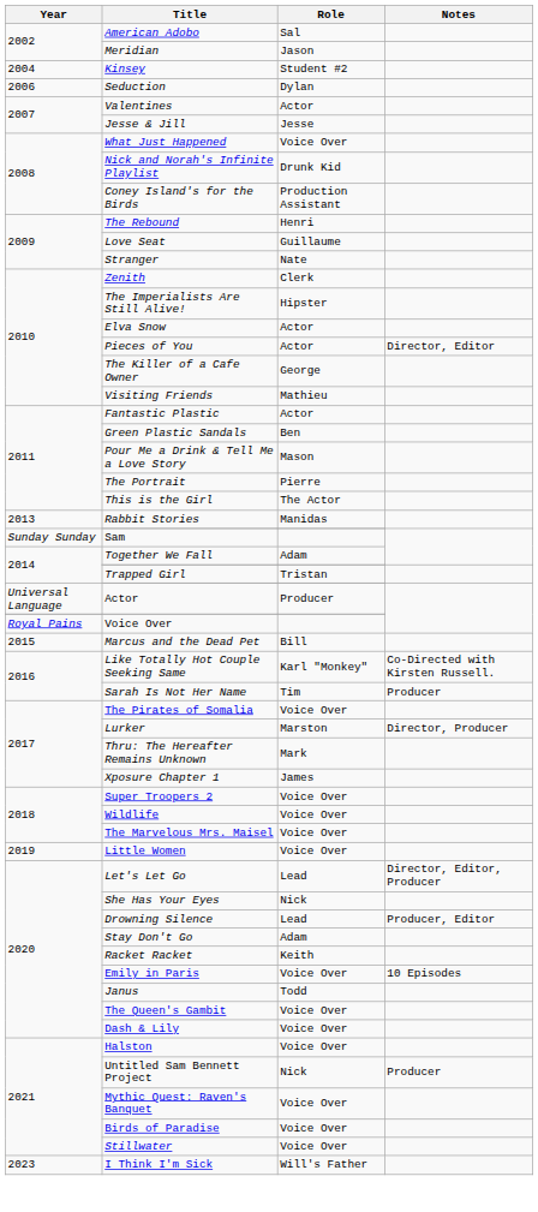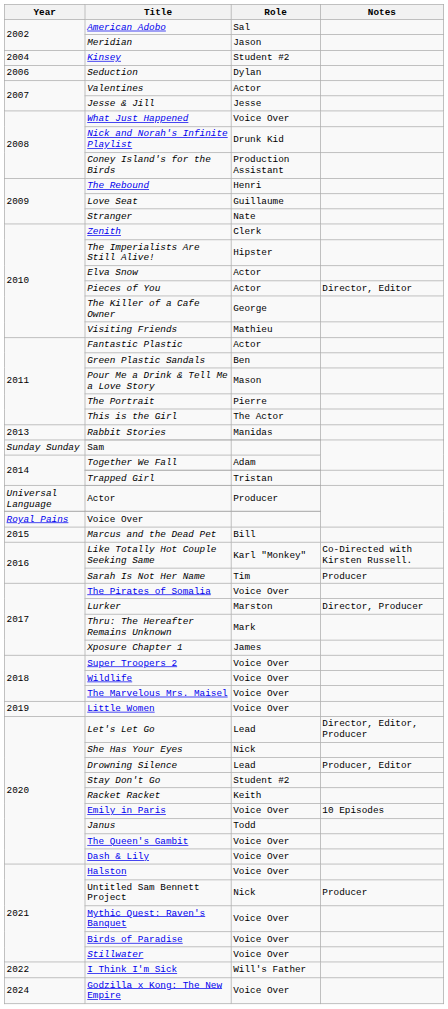 <table class="wikitable">
 <tr>
 <th>Year</th>
 <th>Title</th>
 <th>Role</th>
 <th>Notes</th>
 </tr>
 <tr>
 <td rowspan=2>2002</td>
 <td><em><a href='#'>American Adobo</a></em></td>
 <td>Sal</td>
 <td></td>
 </tr>
 <tr>
 <td><em>Meridian</em></td>
 <td>Jason</td>
 <td></td>
 </tr>
 <tr>
 <td>2004</td>
 <td><em><a href='#'>Kinsey</a></em></td>
 <td>Student #2</td>
 <td></td>
 </tr>
 <tr>
 <td>2006</td>
 <td><em>Seduction</em></td>
 <td>Dylan</td>
 <td></td>
 </tr>
 <tr>
 <td rowspan=2>2007</td>
 <td><em>Valentines</em></td>
 <td>Actor</td>
 <td></td>
 </tr>
 <tr>
 <td><em>Jesse & Jill</em></td>
 <td>Jesse</td>
 <td></td>
 </tr>
 <tr>
 <td rowspan=3>2008</td>
 <td><em><a href='#'>What Just Happened</a></em></td>
 <td>Voice Over</td>
 <td></td>
 </tr>
 <tr>
 <td><em><a href='#'>Nick and Norah's Infinite Playlist</a></em></td>
 <td>Drunk Kid</td>
 <td></td>
 </tr>
 <tr>
 <td><em>Coney Island's for the Birds</em></td>
 <td>Production Assistant</td>
 </tr>
 <tr>
 <td rowspan=3>2009</td>
 <td><em><a href='#'>The Rebound</a></em></td>
 <td>Henri</td>
 <td></td>
 </tr>
 <tr>
 <td><em>Love Seat</em></td>
 <td>Guillaume</td>
 <td></td>
 </tr>
 <tr>
 <td><em>Stranger</em></td>
 <td>Nate</td>
 <td></td>
 </tr>
 <tr>
 <td rowspan=6>2010</td>
 <td><em><a href='#'>Zenith</a></em></td>
 <td>Clerk</td>
 <td></td>
 </tr>
 <tr>
 <td><em>The Imperialists Are Still Alive!</em></td>
 <td>Hipster</td>
 <td></td>
 </tr>
 <tr>
 <td><em>Elva Snow</em></td>
 <td>Actor</td>
 <td></td>
 </tr>
 <tr>
 <td><em>Pieces of You</em></td>
 <td>Actor</td>
 <td>Director, Editor</td>
 </tr>
 <tr>
 <td><em>The Killer of a Cafe Owner</em></td>
 <td>George</td>
 <td></td>
 </tr>
 <tr>
 <td><em>Visiting Friends</em></td>
 <td>Mathieu</td>
 <td></td>
 </tr>
 <tr>
 <td rowspan=5>2011</td>
 <td><em>Fantastic Plastic</em></td>
 <td>Actor</td>
 <td></td>
 </tr>
 <tr>
 <td><em>Green Plastic Sandals</em></td>
 <td>Ben</td>
 <td></td>
 </tr>
 <tr>
 <td><em>Pour Me a Drink & Tell Me a Love Story</em></td>
 <td>Mason</td>
 <td></td>
 </tr>
 <tr>
 <td><em>The Portrait</em></td>
 <td>Pierre</td>
 <td></td>
 </tr>
 <tr>
 <td><em>This is the Girl</em></td>
 <td>The Actor</td>
 <td></td>
 </tr>
 <tr>
 <td rowspan=2>2013</td>
 <td><em>Rabbit Stories</em></td>
 <td>Manidas</td>
 <td></td>
 </tr>
 <tr>
 </tr>
 <tr>
 <td><em>Sunday Sunday</em></td>
 <td>Sam</td>
 <td></td>
 </tr>
 <tr>
 <td rowspan=4>2014</td>
 <td><em>Together We Fall</em></td>
 <td>Adam</td>
 </tr>
 <tr>
 </tr>
 <tr>
 <td><em>Trapped Girl</em></td>
 <td>Tristan</td>
 <td></td>
 </tr>
 <tr>
 </tr>
 <tr>
 <td><em>Universal Language</em></td>
 <td>Actor</td>
 <td>Producer</td>
 </tr>
 <tr>
 </tr>
 <tr>
 <td><em><a href='#'>Royal Pains</a></em></td>
 <td>Voice Over</td>
 <td></td>
 </tr>
 <tr>
 <td>2015</td>
 <td><em>Marcus and the Dead Pet</em></td>
 <td>Bill</td>
 <td></td>
 </tr>
 <tr>
 <td rowspan=2>2016</td>
 <td><em>Like Totally Hot Couple Seeking Same</em></td>
 <td>Karl "Monkey"</td>
 <td>Co-Directed with Kirsten Russell.</td>
 </tr>
 <tr>
 <td><em>Sarah Is Not Her Name</em></td>
 <td>Tim</td>
 <td>Producer</td>
 </tr>
 <tr>
 <td rowspan=4>2017</td>
 <td><a href='#'>The Pirates of Somalia</a></td>
 <td>Voice Over</td>
 <td></td>
 </tr>
 <tr>
 <td><em>Lurker</em></td>
 <td>Marston</td>
 <td>Director, Producer</td>
 </tr>
 <tr>
 <td><em>Thru: The Hereafter Remains Unknown</em></td>
 <td>Mark</td>
 <td></td>
 </tr>
 <tr>
 <td><em>Xposure Chapter 1</em></td>
 <td>James</td>
 <td></td>
 </tr>
 <tr>
 <td rowspan=3>2018</td>
 <td><a href='#'>Super Troopers 2</a></td>
 <td>Voice Over</td>
 <td></td>
 </tr>
 <tr>
 <td><a href='#'>Wildlife</a></td>
 <td>Voice Over</td>
 <td></td>
 </tr>
 <tr>
 <td><a href='#'>The Marvelous Mrs. Maisel</a></td>
 <td>Voice Over</td>
 <td></td>
 </tr>
 <tr>
 <td>2019</td>
 <td><a href='#'>Little Women</a></td>
 <td>Voice Over</td>
 <td></td>
 </tr>
 <tr>
 <td rowspan=9>2020</td>
 <td><em>Let's Let Go</em></td>
 <td>Lead</td>
 <td>Director, Editor, Producer</td>
 </tr>
 <tr>
 <td><em>She Has Your Eyes</em></td>
 <td>Nick</td>
 <td></td>
 </tr>
 <tr>
 <td><em>Drowning Silence</em></td>
 <td>Lead</td>
 <td>Producer, Editor</td>
 </tr>
 <tr>
 <td><em>Stay Don't Go</em></td>
-<td>Adam</td>
+<td>Student #2</td>
 <td></td>
 </tr>
 <tr>
 <td><em>Racket Racket</em></td>
 <td>Keith</td>
 <td></td>
 </tr>
 <tr>
 <td><a href='#'>Emily in Paris</a></td>
 <td>Voice Over</td>
 <td>10 Episodes</td>
 </tr>
 <tr>
 <td><em>Janus</em></td>
 <td>Todd</td>
 <td></td>
 </tr>
 <tr>
 <td><a href='#'>The Queen's Gambit</a></td>
 <td>Voice Over</td>
 <td></td>
 </tr>
 <tr>
 <td><a href='#'>Dash & Lily</a></td>
 <td>Voice Over</td>
 <td></td>
 </tr>
 <tr>
 <td rowspan=5>2021</td>
 <td><a href='#'>Halston</a></td>
 <td>Voice Over</td>
 <td></td>
 </tr>
 <tr>
 <td>Untitled Sam Bennett Project</td>
 <td>Nick</td>
 <td>Producer</td>
 </tr>
 <tr>
 <td><a href='#'>Mythic Quest: Raven's Banquet</a></td>
 <td>Voice Over</td>
 <td></td>
 </tr>
 <tr>
 <td><a href='#'>Birds of Paradise</a></td>
 <td>Voice Over</td>
 <td></td>
 </tr>
 <tr>
 <td><em><a href='#'>Stillwater</a></em></td>
 <td>Voice Over</td>
 <td></td>
 </tr>
 <tr>
-<td>2023</td>
+<td>2022</td>
 <td><a href='#'>I Think I'm Sick</a></td>
 <td>Will's Father</td>
 <td></td>
 </tr>
+<tr>
+<td>2024</td>
+<td><a href='#'>Godzilla x Kong: The New Empire</a></td>
+<td>Voice Over</td>
+<td></td>
+</tr>
 </table>
